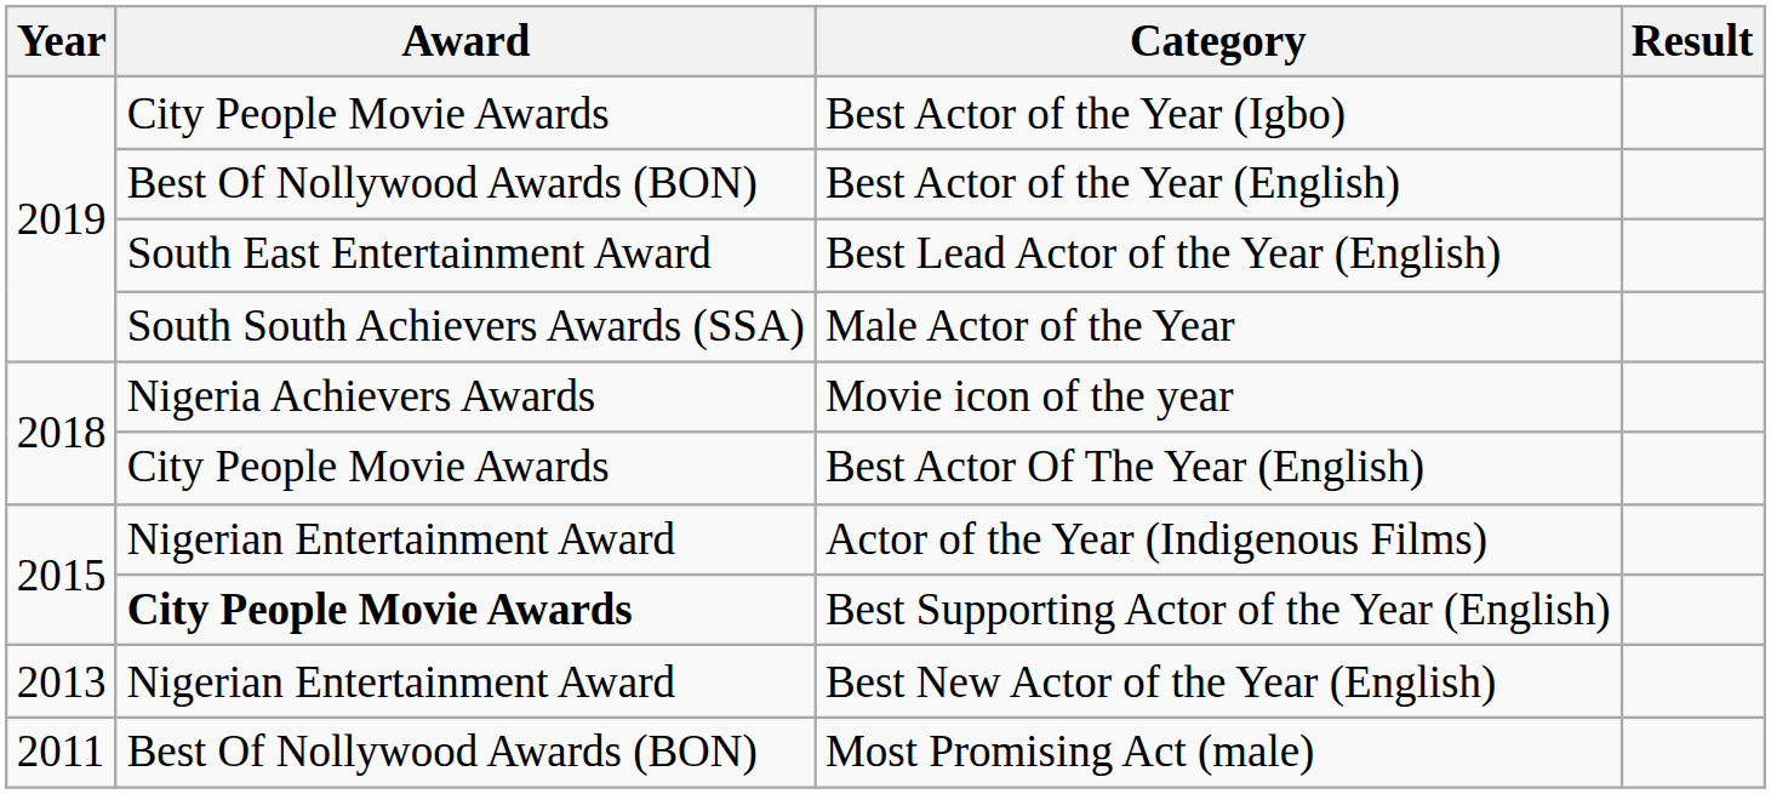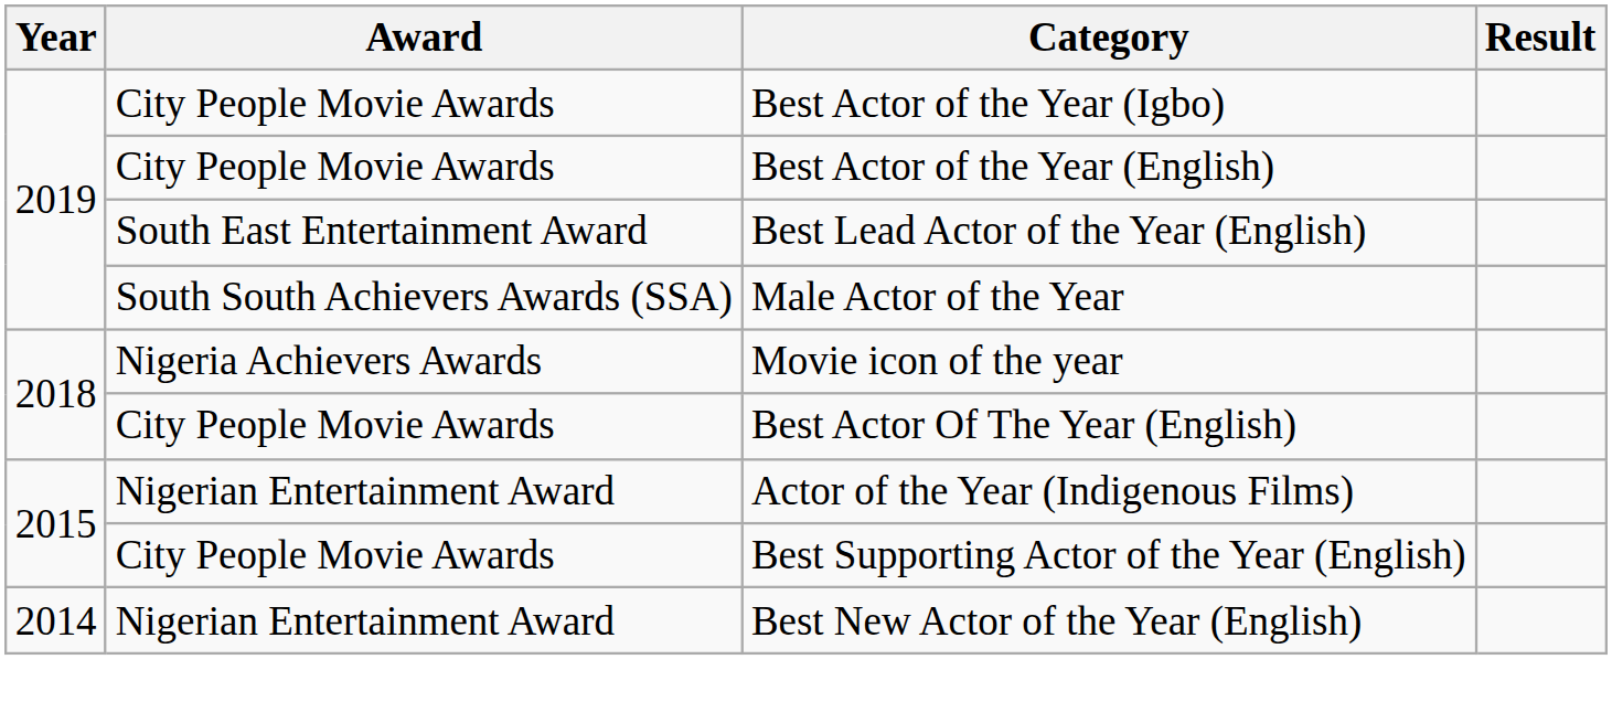 <table class="wikitable">
 <tr>
 <th><strong>Year</strong></th>
 <th><strong>Award</strong></th>
 <th><strong>Category</strong></th>
 <th><strong>Result</strong></th>
 </tr>
 <tr>
 <td rowspan="4">2019</td>
 <td>City People Movie Awards</td>
 <td>Best Actor of the Year (Igbo)</td>
 <td></td>
 </tr>
 <tr>
-<td>Best Of Nollywood Awards (BON)</td>
+<td>City People Movie Awards</td>
 <td>Best Actor of the Year (English)</td>
 <td></td>
 </tr>
 <tr>
 <td>South East Entertainment Award</td>
 <td>Best Lead Actor of the Year (English)</td>
 <td></td>
 </tr>
 <tr>
 <td>South South Achievers Awards (SSA)</td>
 <td>Male Actor of the Year</td>
 <td></td>
 </tr>
 <tr>
 <td rowspan="2">2018</td>
 <td>Nigeria Achievers Awards</td>
 <td>Movie icon of the year</td>
 <td></td>
 </tr>
 <tr>
 <td>City People Movie Awards</td>
 <td>Best Actor Of The Year (English)</td>
 <td></td>
 </tr>
 <tr>
 <td rowspan="2">2015</td>
 <td>Nigerian Entertainment Award</td>
 <td>Actor of the Year (Indigenous Films)</td>
 <td></td>
 </tr>
 <tr>
-<td><strong>City People Movie Awards</strong></td>
+<td>City People Movie Awards</td>
 <td>Best Supporting Actor of the Year (English)</td>
 <td></td>
 </tr>
 <tr>
-<td>2013</td>
+<td>2014</td>
 <td>Nigerian Entertainment Award</td>
 <td>Best New Actor of the Year (English)</td>
 <td></td>
 </tr>
-<tr>
-<td>2011</td>
-<td>Best Of Nollywood Awards (BON)</td>
-<td>Most Promising Act (male)</td>
-<td></td>
-</tr>
 </table>
